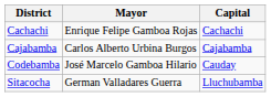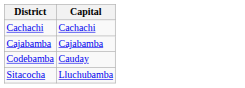 <table class="wikitable">
 <tr>
 <th>District</th>
-<th>Mayor</th>
 <th>Capital</th>
 </tr>
 <tr>
 <td><a href='#'>Cachachi</a></td>
-<td>Enrique Felipe Gamboa Rojas</td>
 <td><a href='#'>Cachachi</a></td>
 </tr>
 <tr>
 <td><a href='#'>Cajabamba</a></td>
-<td>Carlos Alberto Urbina Burgos</td>
 <td><a href='#'>Cajabamba</a></td>
 </tr>
 <tr>
 <td><a href='#'>Codebamba</a></td>
-<td>José Marcelo Gamboa Hilario</td>
 <td><a href='#'>Cauday</a></td>
 </tr>
 <tr>
 <td><a href='#'>Sitacocha</a></td>
-<td>German Valladares Guerra</td>
 <td><a href='#'>Lluchubamba</a></td>
 </tr>
 </table>
